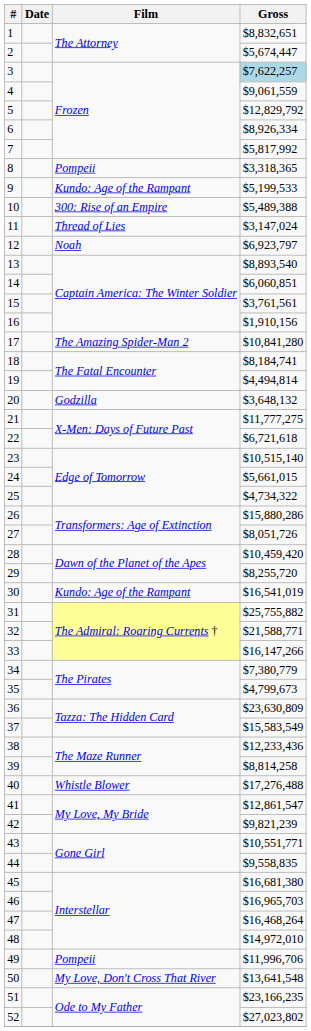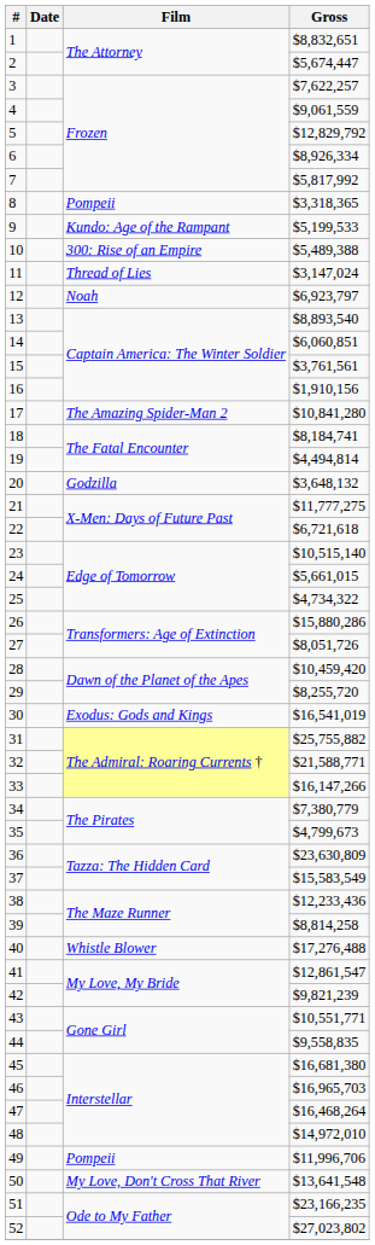 <table class="wikitable sortable">
 <tr>
 <th>#</th>
 <th>Date</th>
 <th>Film</th>
 <th>Gross</th>
 </tr>
 <tr>
 <td>1</td>
 <td></td>
 <td rowspan="2"><em><a href='#'>The Attorney</a></em></td>
 <td>$8,832,651</td>
 </tr>
 <tr>
 <td>2</td>
 <td></td>
 <td>$5,674,447</td>
 </tr>
 <tr>
 <td>3</td>
 <td></td>
 <td rowspan="5"><em><a href='#'>Frozen</a></em></td>
-<td style="background: lightblue;">$7,622,257</td>
+<td>$7,622,257</td>
 </tr>
 <tr>
 <td>4</td>
 <td></td>
 <td>$9,061,559</td>
 </tr>
 <tr>
 <td>5</td>
 <td></td>
 <td>$12,829,792</td>
 </tr>
 <tr>
 <td>6</td>
 <td></td>
 <td>$8,926,334</td>
 </tr>
 <tr>
 <td>7</td>
 <td></td>
 <td>$5,817,992</td>
 </tr>
 <tr>
 <td>8</td>
 <td></td>
 <td><em><a href='#'>Pompeii</a></em></td>
 <td>$3,318,365</td>
 </tr>
 <tr>
 <td>9</td>
 <td></td>
 <td><em><a href='#'>Kundo: Age of the Rampant</a></em></td>
 <td>$5,199,533</td>
 </tr>
 <tr>
 <td>10</td>
 <td></td>
 <td><em><a href='#'>300: Rise of an Empire</a></em></td>
 <td>$5,489,388</td>
 </tr>
 <tr>
 <td>11</td>
 <td></td>
 <td><em><a href='#'>Thread of Lies</a></em></td>
 <td>$3,147,024</td>
 </tr>
 <tr>
 <td>12</td>
 <td></td>
 <td><em><a href='#'>Noah</a></em></td>
 <td>$6,923,797</td>
 </tr>
 <tr>
 <td>13</td>
 <td></td>
 <td rowspan="4"><em><a href='#'>Captain America: The Winter Soldier</a></em></td>
 <td>$8,893,540</td>
 </tr>
 <tr>
 <td>14</td>
 <td></td>
 <td>$6,060,851</td>
 </tr>
 <tr>
 <td>15</td>
 <td></td>
 <td>$3,761,561</td>
 </tr>
 <tr>
 <td>16</td>
 <td></td>
 <td>$1,910,156</td>
 </tr>
 <tr>
 <td>17</td>
 <td></td>
 <td><em><a href='#'>The Amazing Spider-Man 2</a></em></td>
 <td>$10,841,280</td>
 </tr>
 <tr>
 <td>18</td>
 <td></td>
 <td rowspan="2"><em><a href='#'>The Fatal Encounter</a></em></td>
 <td>$8,184,741</td>
 </tr>
 <tr>
 <td>19</td>
 <td></td>
 <td>$4,494,814</td>
 </tr>
 <tr>
 <td>20</td>
 <td></td>
 <td><em><a href='#'>Godzilla</a></em></td>
 <td>$3,648,132</td>
 </tr>
 <tr>
 <td>21</td>
 <td></td>
 <td rowspan="2"><em><a href='#'>X-Men: Days of Future Past</a></em></td>
 <td>$11,777,275</td>
 </tr>
 <tr>
 <td>22</td>
 <td></td>
 <td>$6,721,618</td>
 </tr>
 <tr>
 <td>23</td>
 <td></td>
 <td rowspan="3"><em><a href='#'>Edge of Tomorrow</a></em></td>
 <td>$10,515,140</td>
 </tr>
 <tr>
 <td>24</td>
 <td></td>
 <td>$5,661,015</td>
 </tr>
 <tr>
 <td>25</td>
 <td></td>
 <td>$4,734,322</td>
 </tr>
 <tr>
 <td>26</td>
 <td></td>
 <td rowspan="2"><em><a href='#'>Transformers: Age of Extinction</a></em></td>
 <td>$15,880,286</td>
 </tr>
 <tr>
 <td>27</td>
 <td></td>
 <td>$8,051,726</td>
 </tr>
 <tr>
 <td>28</td>
 <td></td>
 <td rowspan="2"><em><a href='#'>Dawn of the Planet of the Apes</a></em></td>
 <td>$10,459,420</td>
 </tr>
 <tr>
 <td>29</td>
 <td></td>
 <td>$8,255,720</td>
 </tr>
 <tr>
 <td>30</td>
 <td></td>
-<td><em><a href='#'>Kundo: Age of the Rampant</a></em></td>
+<td><em><a href='#'>Exodus: Gods and Kings</a></em></td>
 <td>$16,541,019</td>
 </tr>
 <tr>
 <td>31</td>
 <td></td>
 <td rowspan="3" style="background-color:#FFFF99"><em><a href='#'>The Admiral: Roaring Currents</a></em> †</td>
 <td>$25,755,882</td>
 </tr>
 <tr>
 <td>32</td>
 <td></td>
 <td>$21,588,771</td>
 </tr>
 <tr>
 <td>33</td>
 <td></td>
 <td>$16,147,266</td>
 </tr>
 <tr>
 <td>34</td>
 <td></td>
 <td rowspan="2"><em><a href='#'>The Pirates</a></em></td>
 <td>$7,380,779</td>
 </tr>
 <tr>
 <td>35</td>
 <td></td>
 <td>$4,799,673</td>
 </tr>
 <tr>
 <td>36</td>
 <td></td>
 <td rowspan="2"><em><a href='#'>Tazza: The Hidden Card</a></em></td>
 <td>$23,630,809</td>
 </tr>
 <tr>
 <td>37</td>
 <td></td>
 <td>$15,583,549</td>
 </tr>
 <tr>
 <td>38</td>
 <td></td>
 <td rowspan="2"><em><a href='#'>The Maze Runner</a></em></td>
 <td>$12,233,436</td>
 </tr>
 <tr>
 <td>39</td>
 <td></td>
 <td>$8,814,258</td>
 </tr>
 <tr>
 <td>40</td>
 <td></td>
 <td><em><a href='#'>Whistle Blower</a></em></td>
 <td>$17,276,488</td>
 </tr>
 <tr>
 <td>41</td>
 <td></td>
 <td rowspan="2"><em><a href='#'>My Love, My Bride</a></em></td>
 <td>$12,861,547</td>
 </tr>
 <tr>
 <td>42</td>
 <td></td>
 <td>$9,821,239</td>
 </tr>
 <tr>
 <td>43</td>
 <td></td>
 <td rowspan="2"><em><a href='#'>Gone Girl</a></em></td>
 <td>$10,551,771</td>
 </tr>
 <tr>
 <td>44</td>
 <td></td>
 <td>$9,558,835</td>
 </tr>
 <tr>
 <td>45</td>
 <td></td>
 <td rowspan="4"><em><a href='#'>Interstellar</a></em></td>
 <td>$16,681,380</td>
 </tr>
 <tr>
 <td>46</td>
 <td></td>
 <td>$16,965,703</td>
 </tr>
 <tr>
 <td>47</td>
 <td></td>
 <td>$16,468,264</td>
 </tr>
 <tr>
 <td>48</td>
 <td></td>
 <td>$14,972,010</td>
 </tr>
 <tr>
 <td>49</td>
 <td></td>
 <td><em><a href='#'>Pompeii</a></em></td>
 <td>$11,996,706</td>
 </tr>
 <tr>
 <td>50</td>
 <td></td>
 <td><em><a href='#'>My Love, Don't Cross That River</a></em></td>
 <td>$13,641,548</td>
 </tr>
 <tr>
 <td>51</td>
 <td></td>
 <td rowspan="2"><em><a href='#'>Ode to My Father</a></em></td>
 <td>$23,166,235</td>
 </tr>
 <tr>
 <td>52</td>
 <td></td>
 <td>$27,023,802</td>
 </tr>
 <tr>
 </tr>
 </table>
